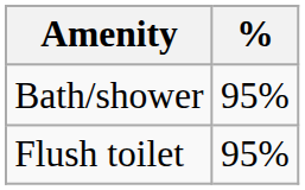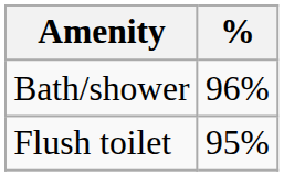 <table class="wikitable sortable" style="text-align: right">
 <tr>
 <th>Amenity</th>
 <th>%</th>
 </tr>
 <tr>
 <td style="text-align:left;">Bath/shower</td>
-<td>95%</td>
+<td>96%</td>
 </tr>
 <tr>
 <td style="text-align:left;">Flush toilet</td>
 <td>95%</td>
 </tr>
 </table>
